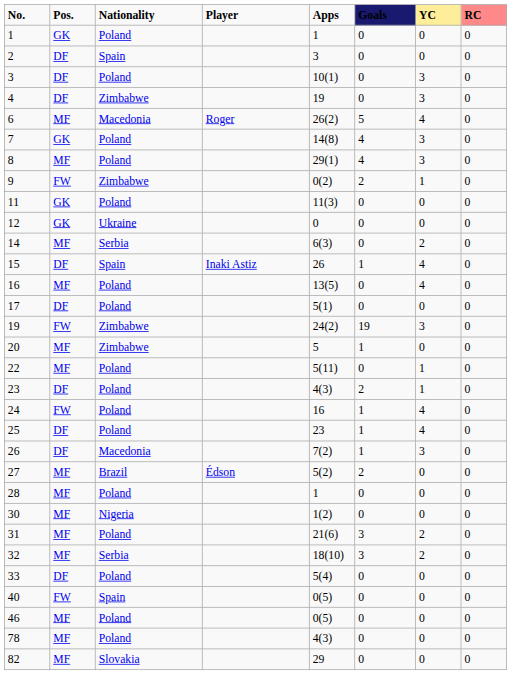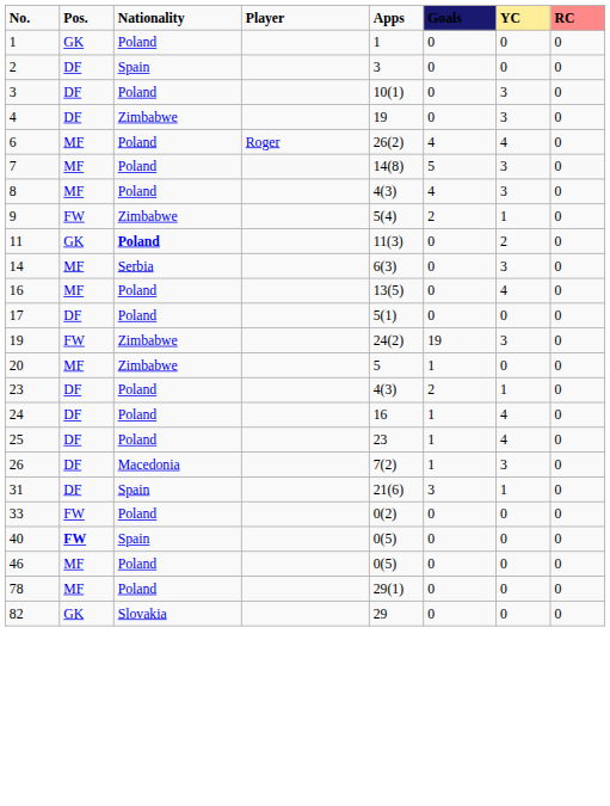 <table class="sortable" border="2" cellpadding="4" cellspacing="0" style="text-align:left; margin: 1em 1em 1em 0; background: #f9f9f9; border: 1px #aaa solid; border-collapse: collapse; font-size: 95%;">
 <tr>
 <th class="sortable" width="50px">No.</th>
 <th width="50px">Pos.</th>
 <th class="sortable" width="130px">Nationality</th>
 <th width="130px">Player</th>
 <th width="50px">Apps</th>
 <th width="70px" style="background: #191970"><span> Goals</span></th>
 <th width="50px" style="background: #FFEE99"> YC</th>
 <th width="50px" style="background: #FF8888"> RC</th>
 </tr>
 <tr>
 <td>1</td>
 <td><a href='#'>GK</a></td>
 <td> <a href='#'>Poland</a></td>
 <td></td>
 <td>1</td>
 <td>0</td>
 <td>0</td>
 <td>0</td>
 </tr>
 <tr --->
 <td>2</td>
 <td><a href='#'>DF</a></td>
 <td> <a href='#'>Spain</a></td>
 <td></td>
 <td>3</td>
 <td>0</td>
 <td>0</td>
 <td>0</td>
 </tr>
 <tr --->
 <td>3</td>
 <td><a href='#'>DF</a></td>
 <td> <a href='#'>Poland</a></td>
 <td></td>
 <td>10(1)</td>
 <td>0</td>
 <td>3</td>
 <td>0</td>
 </tr>
 <tr --->
 <td>4</td>
 <td><a href='#'>DF</a></td>
 <td> <a href='#'>Zimbabwe</a></td>
 <td></td>
 <td>19</td>
 <td>0</td>
 <td>3</td>
 <td>0</td>
 </tr>
 <tr --->
 <td>6</td>
 <td><a href='#'>MF</a></td>
-<td> <a href='#'>Macedonia</a></td>
+<td> <a href='#'>Poland</a></td>
 <td><a href='#'>Roger</a></td>
 <td>26(2)</td>
-<td>5</td>
+<td>4</td>
 <td>4</td>
 <td>0</td>
 </tr>
 <tr --->
 <td>7</td>
-<td><a href='#'>GK</a></td>
+<td><a href='#'>MF</a></td>
 <td> <a href='#'>Poland</a></td>
 <td></td>
 <td>14(8)</td>
-<td>4</td>
+<td>5</td>
 <td>3</td>
 <td>0</td>
 </tr>
 <tr --->
 <td>8</td>
 <td><a href='#'>MF</a></td>
 <td> <a href='#'>Poland</a></td>
 <td></td>
-<td>29(1)</td>
+<td>4(3)</td>
 <td>4</td>
 <td>3</td>
 <td>0</td>
 </tr>
 <tr --->
 <td>9</td>
 <td><a href='#'>FW</a></td>
 <td> <a href='#'>Zimbabwe</a></td>
 <td></td>
-<td>0(2)</td>
+<td>5(4)</td>
 <td>2</td>
 <td>1</td>
 <td>0</td>
 </tr>
 <tr --->
 <td>11</td>
 <td><a href='#'>GK</a></td>
-<td> <a href='#'>Poland</a></td>
+<td><strong> <a href='#'>Poland</a></strong></td>
 <td></td>
 <td>11(3)</td>
 <td>0</td>
-<td>0</td>
-<td>0</td>
-</tr>
-<tr --->
-<td>12</td>
-<td><a href='#'>GK</a></td>
-<td> <a href='#'>Ukraine</a></td>
-<td></td>
-<td>0</td>
-<td>0</td>
-<td>0</td>
+<td>2</td>
 <td>0</td>
 </tr>
 <tr --->
 <td>14</td>
 <td><a href='#'>MF</a></td>
 <td> <a href='#'>Serbia</a></td>
 <td></td>
 <td>6(3)</td>
 <td>0</td>
-<td>2</td>
-<td>0</td>
-</tr>
-<tr --->
-<td>15</td>
-<td><a href='#'>DF</a></td>
-<td> <a href='#'>Spain</a></td>
-<td><a href='#'>Inaki Astiz</a></td>
-<td>26</td>
-<td>1</td>
-<td>4</td>
+<td>3</td>
 <td>0</td>
 </tr>
 <tr --->
 <td>16</td>
 <td><a href='#'>MF</a></td>
 <td> <a href='#'>Poland</a></td>
 <td></td>
 <td>13(5)</td>
 <td>0</td>
 <td>4</td>
 <td>0</td>
 </tr>
 <tr --->
 <td>17</td>
 <td><a href='#'>DF</a></td>
 <td> <a href='#'>Poland</a></td>
 <td></td>
 <td>5(1)</td>
 <td>0</td>
 <td>0</td>
 <td>0</td>
 </tr>
 <tr --->
 <td>19</td>
 <td><a href='#'>FW</a></td>
 <td> <a href='#'>Zimbabwe</a></td>
 <td></td>
 <td>24(2)</td>
 <td>19</td>
 <td>3</td>
 <td>0</td>
 </tr>
 <tr --->
 <td>20</td>
 <td><a href='#'>MF</a></td>
 <td> <a href='#'>Zimbabwe</a></td>
 <td></td>
 <td>5</td>
 <td>1</td>
 <td>0</td>
 <td>0</td>
 </tr>
 <tr --->
-<td>22</td>
-<td><a href='#'>MF</a></td>
-<td> <a href='#'>Poland</a></td>
-<td></td>
-<td>5(11)</td>
-<td>0</td>
-<td>1</td>
-<td>0</td>
-</tr>
-<tr --->
 <td>23</td>
 <td><a href='#'>DF</a></td>
 <td> <a href='#'>Poland</a></td>
 <td></td>
 <td>4(3)</td>
 <td>2</td>
 <td>1</td>
 <td>0</td>
 </tr>
 <tr --->
 <td>24</td>
-<td><a href='#'>FW</a></td>
+<td><a href='#'>DF</a></td>
 <td> <a href='#'>Poland</a></td>
 <td></td>
 <td>16</td>
 <td>1</td>
 <td>4</td>
 <td>0</td>
 </tr>
 <tr --->
 <td>25</td>
 <td><a href='#'>DF</a></td>
 <td> <a href='#'>Poland</a></td>
 <td></td>
 <td>23</td>
 <td>1</td>
 <td>4</td>
 <td>0</td>
 </tr>
 <tr --->
 <td>26</td>
 <td><a href='#'>DF</a></td>
 <td> <a href='#'>Macedonia</a></td>
 <td></td>
 <td>7(2)</td>
 <td>1</td>
 <td>3</td>
 <td>0</td>
 </tr>
 <tr --->
-<td>27</td>
-<td><a href='#'>MF</a></td>
-<td> <a href='#'>Brazil</a></td>
-<td><a href='#'>Édson</a></td>
-<td>5(2)</td>
-<td>2</td>
-<td>0</td>
-<td>0</td>
-</tr>
-<tr --->
-<td>28</td>
-<td><a href='#'>MF</a></td>
-<td> <a href='#'>Poland</a></td>
-<td></td>
-<td>1</td>
-<td>0</td>
-<td>0</td>
-<td>0</td>
-</tr>
-<tr --->
-<td>30</td>
-<td><a href='#'>MF</a></td>
-<td> <a href='#'>Nigeria</a></td>
-<td></td>
-<td>1(2)</td>
-<td>0</td>
-<td>0</td>
-<td>0</td>
-</tr>
-<tr --->
 <td>31</td>
-<td><a href='#'>MF</a></td>
-<td> <a href='#'>Poland</a></td>
+<td><a href='#'>DF</a></td>
+<td> <a href='#'>Spain</a></td>
 <td></td>
 <td>21(6)</td>
 <td>3</td>
-<td>2</td>
-<td>0</td>
-</tr>
-<tr --->
-<td>32</td>
-<td><a href='#'>MF</a></td>
-<td> <a href='#'>Serbia</a></td>
-<td></td>
-<td>18(10)</td>
-<td>3</td>
-<td>2</td>
+<td>1</td>
 <td>0</td>
 </tr>
 <tr --->
 <td>33</td>
-<td><a href='#'>DF</a></td>
+<td><a href='#'>FW</a></td>
 <td> <a href='#'>Poland</a></td>
 <td></td>
-<td>5(4)</td>
+<td>0(2)</td>
 <td>0</td>
 <td>0</td>
 <td>0</td>
 </tr>
 <tr --->
 <td>40</td>
-<td><a href='#'>FW</a></td>
+<td><strong><a href='#'>FW</a></strong></td>
 <td> <a href='#'>Spain</a></td>
 <td></td>
 <td>0(5)</td>
 <td>0</td>
 <td>0</td>
 <td>0</td>
 </tr>
 <tr --->
 <td>46</td>
 <td><a href='#'>MF</a></td>
 <td> <a href='#'>Poland</a></td>
 <td></td>
 <td>0(5)</td>
 <td>0</td>
 <td>0</td>
 <td>0</td>
 </tr>
 <tr --->
 <td>78</td>
 <td><a href='#'>MF</a></td>
 <td> <a href='#'>Poland</a></td>
 <td></td>
-<td>4(3)</td>
+<td>29(1)</td>
 <td>0</td>
 <td>0</td>
 <td>0</td>
 </tr>
 <tr --->
 <td>82</td>
-<td><a href='#'>MF</a></td>
+<td><a href='#'>GK</a></td>
 <td> <a href='#'>Slovakia</a></td>
 <td></td>
 <td>29</td>
 <td>0</td>
 <td>0</td>
 <td>0</td>
 </tr>
 </table>
